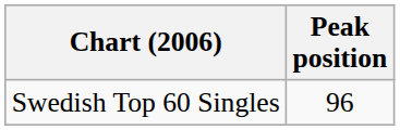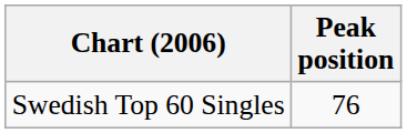 <table class="wikitable">
 <tr>
 <th align="left">Chart (2006)</th>
 <th align="left">Peak<br>position</th>
 </tr>
 <tr>
 <td align="left">Swedish Top 60 Singles</td>
-<td align="center">96</td>
+<td align="center">76</td>
 </tr>
 </table>
